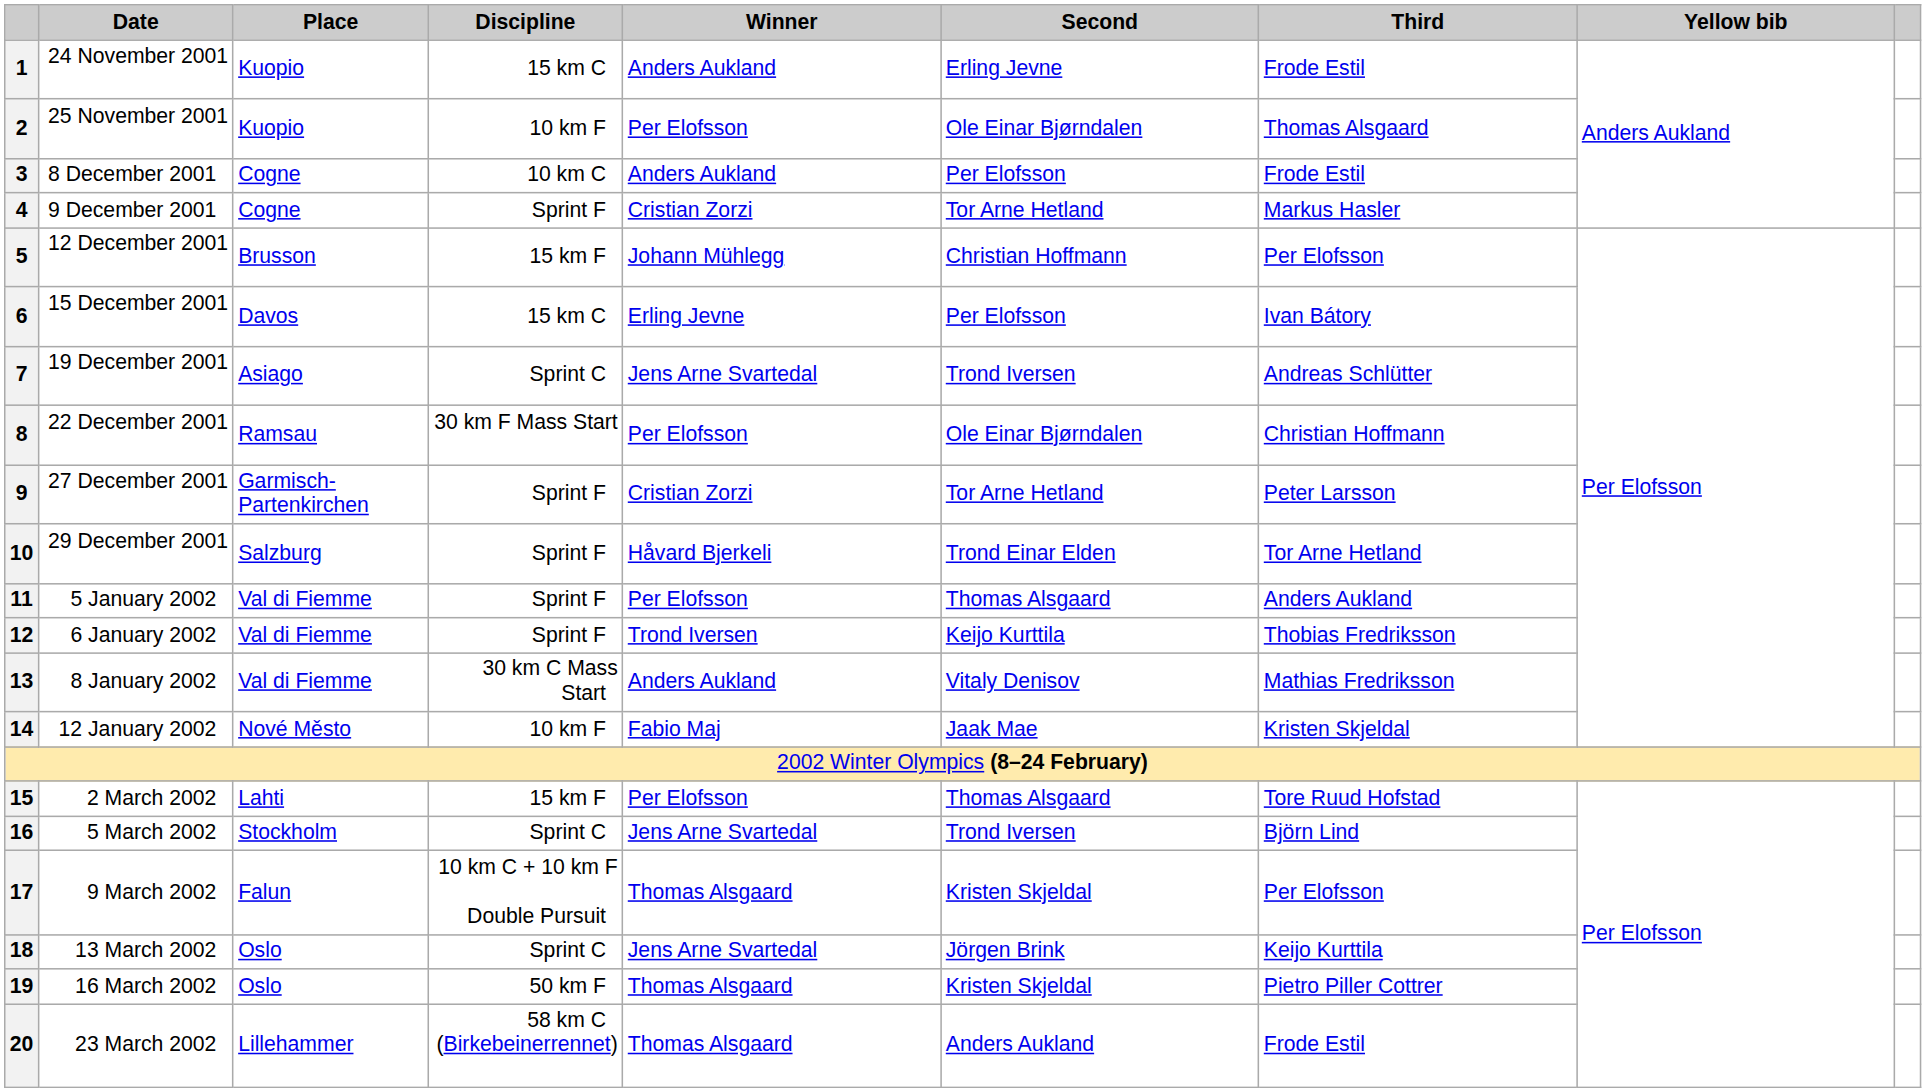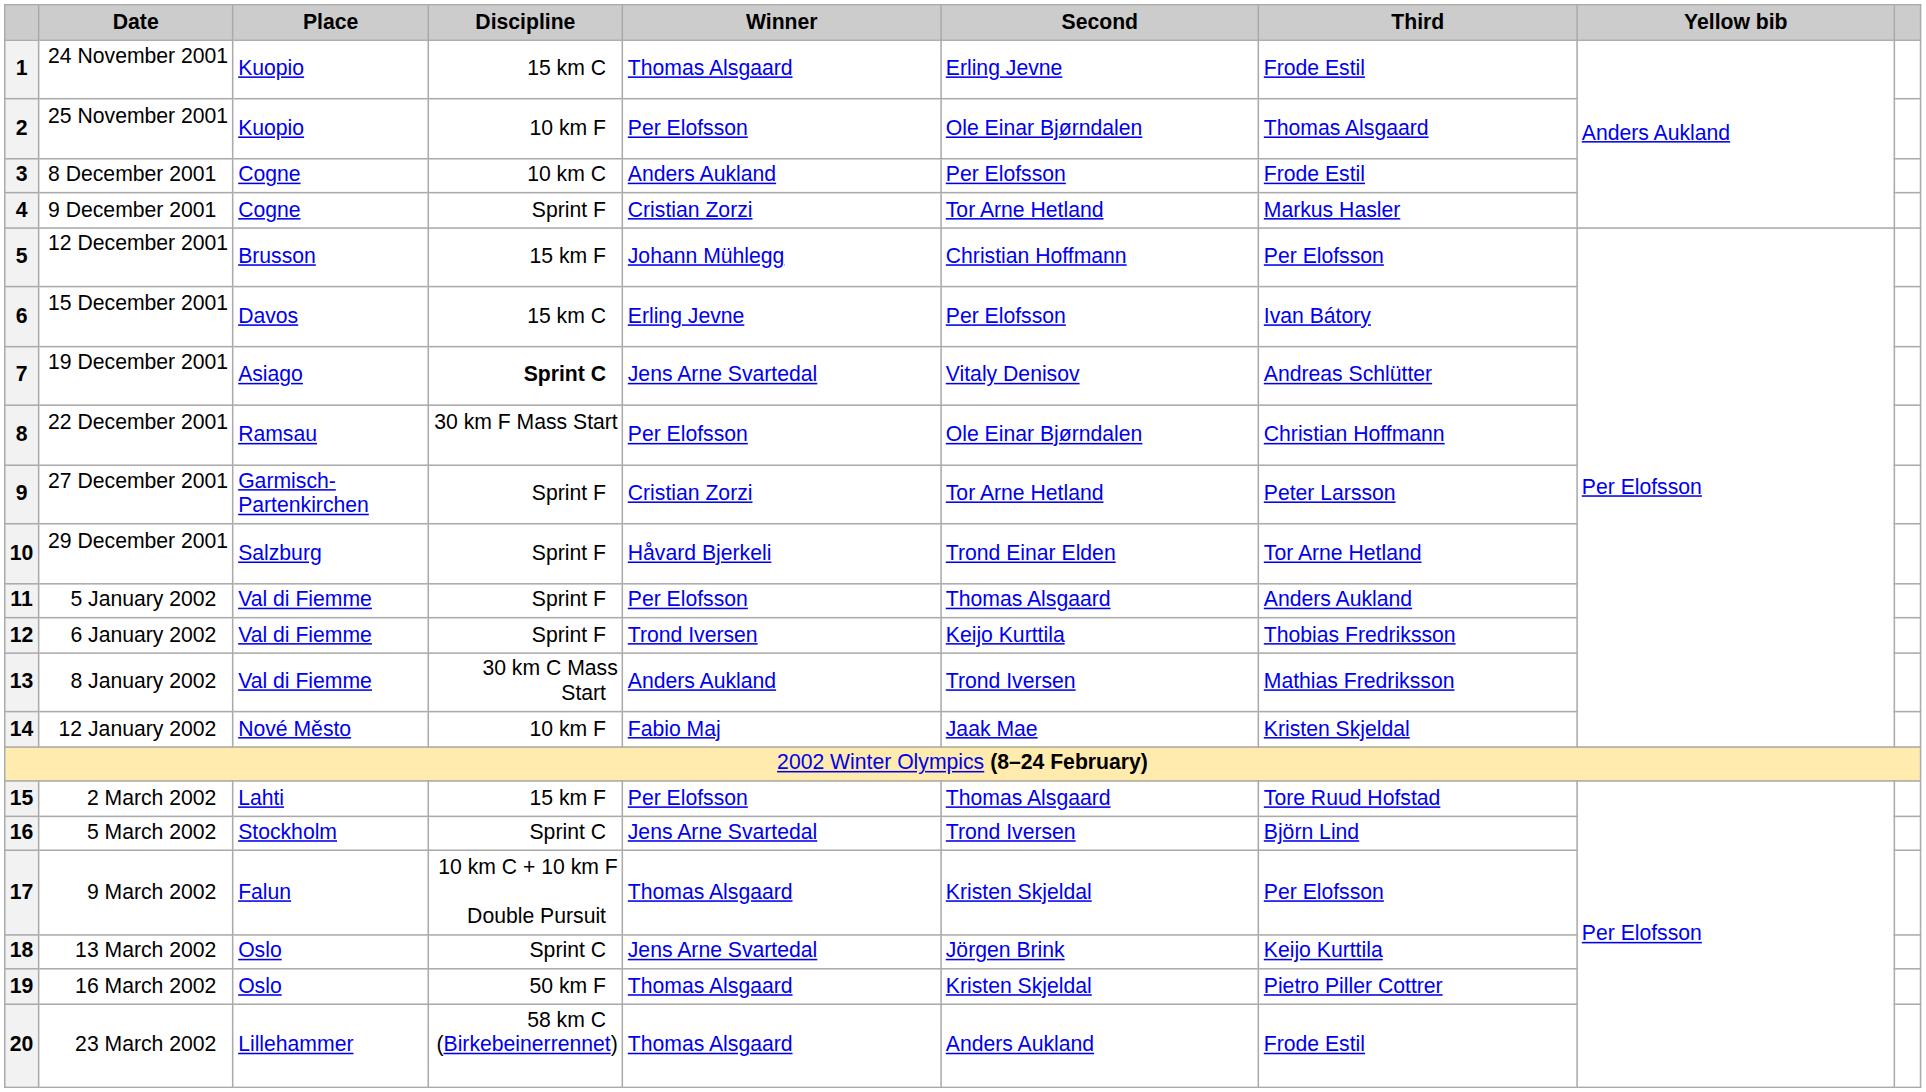 <table class="wikitable plainrowheaders" style="background:#fff; font-size:86%; line-height:16px; border:grey solid 1px; border-collapse:collapse;">
 <tr style="background:#ccc; text-align:center;">
 <th scope="col" style="background:#ccc; width=20 px;"></th>
 <th scope="col" style="background:#ccc; width:120px;">Date</th>
 <th scope="col" style="background:#ccc; width:120px;">Place</th>
 <th scope="col" style="background:#ccc; width:120px;">Discipline</th>
 <th scope="col" style="background:#ccc; width:200px;">Winner</th>
 <th scope="col" style="background:#ccc; width:200px;">Second</th>
 <th scope="col" style="background:#ccc; width:200px;">Third</th>
 <th scope="col" style="background:#ccc; width:200px;">Yellow bib</th>
 <th scope="col" style="background:#ccc; width:10px;"></th>
 </tr>
 <tr>
 <th>1</th>
 <td align=right>24 November 2001  </td>
 <td> <a href='#'>Kuopio</a></td>
 <td align=right>15 km C  </td>
-<td> <a href='#'>Anders Aukland</a></td>
+<td> <a href='#'>Thomas Alsgaard</a></td>
 <td> <a href='#'>Erling Jevne</a></td>
 <td> <a href='#'>Frode Estil</a></td>
 <td rowspan="4"> <a href='#'>Anders Aukland</a></td>
 <td></td>
 </tr>
 <tr>
 <th>2</th>
 <td align=right>25 November 2001  </td>
 <td> <a href='#'>Kuopio</a></td>
 <td align=right>10 km F  </td>
 <td> <a href='#'>Per Elofsson</a></td>
 <td> <a href='#'>Ole Einar Bjørndalen</a></td>
 <td> <a href='#'>Thomas Alsgaard</a></td>
 <td></td>
 </tr>
 <tr>
 <th>3</th>
 <td align=right>8 December 2001  </td>
 <td> <a href='#'>Cogne</a></td>
 <td align=right>10 km C  </td>
 <td> <a href='#'>Anders Aukland</a></td>
 <td> <a href='#'>Per Elofsson</a></td>
 <td> <a href='#'>Frode Estil</a></td>
 <td></td>
 </tr>
 <tr>
 <th>4</th>
 <td align=right>9 December 2001  </td>
 <td> <a href='#'>Cogne</a></td>
 <td align=right>Sprint F  </td>
 <td> <a href='#'>Cristian Zorzi</a></td>
 <td> <a href='#'>Tor Arne Hetland</a></td>
 <td> <a href='#'>Markus Hasler</a></td>
 <td></td>
 </tr>
 <tr>
 <th>5</th>
 <td align=right>12 December 2001  </td>
 <td> <a href='#'>Brusson</a></td>
 <td align=right>15 km F  </td>
 <td> <a href='#'>Johann Mühlegg</a></td>
 <td> <a href='#'>Christian Hoffmann</a></td>
 <td> <a href='#'>Per Elofsson</a></td>
 <td rowspan="10"> <a href='#'>Per Elofsson</a></td>
 <td></td>
 </tr>
 <tr>
 <th>6</th>
 <td align=right>15 December 2001  </td>
 <td> <a href='#'>Davos</a></td>
 <td align=right>15 km C  </td>
 <td> <a href='#'>Erling Jevne</a></td>
 <td> <a href='#'>Per Elofsson</a></td>
 <td> <a href='#'>Ivan Bátory</a></td>
 <td></td>
 </tr>
 <tr>
 <th>7</th>
 <td align=right>19 December 2001  </td>
 <td> <a href='#'>Asiago</a></td>
-<td align=right>Sprint C  </td>
+<td align=right><strong>Sprint C  </strong></td>
 <td> <a href='#'>Jens Arne Svartedal</a></td>
-<td> <a href='#'>Trond Iversen</a></td>
+<td> <a href='#'>Vitaly Denisov</a></td>
 <td> <a href='#'>Andreas Schlütter</a></td>
 <td></td>
 </tr>
 <tr>
 <th>8</th>
 <td align=right>22 December 2001  </td>
 <td> <a href='#'>Ramsau</a></td>
 <td align=right>30 km F Mass Start  </td>
 <td> <a href='#'>Per Elofsson</a></td>
 <td> <a href='#'>Ole Einar Bjørndalen</a></td>
 <td> <a href='#'>Christian Hoffmann</a></td>
 <td></td>
 </tr>
 <tr>
 <th>9</th>
 <td align=right>27 December 2001  </td>
 <td> <a href='#'>Garmisch-Partenkirchen</a></td>
 <td align=right>Sprint F  </td>
 <td> <a href='#'>Cristian Zorzi</a></td>
 <td> <a href='#'>Tor Arne Hetland</a></td>
 <td> <a href='#'>Peter Larsson</a></td>
 <td></td>
 </tr>
 <tr>
 <th>10</th>
 <td align=right>29 December 2001  </td>
 <td> <a href='#'>Salzburg</a></td>
 <td align=right>Sprint F  </td>
 <td> <a href='#'>Håvard Bjerkeli</a></td>
 <td> <a href='#'>Trond Einar Elden</a></td>
 <td> <a href='#'>Tor Arne Hetland</a></td>
 <td></td>
 </tr>
 <tr>
 <th>11</th>
 <td align=right>5 January 2002  </td>
 <td> <a href='#'>Val di Fiemme</a></td>
 <td align=right>Sprint F  </td>
 <td> <a href='#'>Per Elofsson</a></td>
 <td> <a href='#'>Thomas Alsgaard</a></td>
 <td> <a href='#'>Anders Aukland</a></td>
 <td></td>
 </tr>
 <tr>
 <th>12</th>
 <td align=right>6 January 2002  </td>
 <td> <a href='#'>Val di Fiemme</a></td>
 <td align=right>Sprint F  </td>
 <td> <a href='#'>Trond Iversen</a></td>
 <td> <a href='#'>Keijo Kurttila</a></td>
 <td> <a href='#'>Thobias Fredriksson</a></td>
 <td></td>
 </tr>
 <tr>
 <th>13</th>
 <td align=right>8 January 2002  </td>
 <td> <a href='#'>Val di Fiemme</a></td>
 <td align=right>30 km C Mass Start  </td>
 <td> <a href='#'>Anders Aukland</a></td>
-<td> <a href='#'>Vitaly Denisov</a></td>
+<td> <a href='#'>Trond Iversen</a></td>
 <td> <a href='#'>Mathias Fredriksson</a></td>
 <td></td>
 </tr>
 <tr>
 <th>14</th>
 <td align=right>12 January 2002  </td>
 <td> <a href='#'>Nové Město</a></td>
 <td align=right>10 km F  </td>
 <td> <a href='#'>Fabio Maj</a></td>
 <td> <a href='#'>Jaak Mae</a></td>
 <td> <a href='#'>Kristen Skjeldal</a></td>
 <td></td>
 </tr>
 <tr style="background:#FFEBAD">
 <td colspan="9" align="center"><a href='#'>2002 Winter Olympics</a> <strong>(8–24 February)</strong></td>
 </tr>
 <tr>
 <th>15</th>
 <td align=right>2 March 2002  </td>
 <td> <a href='#'>Lahti</a></td>
 <td align=right>15 km F  </td>
 <td> <a href='#'>Per Elofsson</a></td>
 <td> <a href='#'>Thomas Alsgaard</a></td>
 <td> <a href='#'>Tore Ruud Hofstad</a></td>
 <td rowspan="6"> <a href='#'>Per Elofsson</a></td>
 <td></td>
 </tr>
 <tr>
 <th>16</th>
 <td align=right>5 March 2002  </td>
 <td> <a href='#'>Stockholm</a></td>
 <td align=right>Sprint C  </td>
 <td> <a href='#'>Jens Arne Svartedal</a></td>
 <td> <a href='#'>Trond Iversen</a></td>
 <td> <a href='#'>Björn Lind</a></td>
 <td></td>
 </tr>
 <tr>
 <th>17</th>
 <td align=right>9 March 2002  </td>
 <td> <a href='#'>Falun</a></td>
 <td align=right>10 km C + 10 km F  <br>Double Pursuit  </td>
 <td> <a href='#'>Thomas Alsgaard</a></td>
 <td> <a href='#'>Kristen Skjeldal</a></td>
 <td> <a href='#'>Per Elofsson</a></td>
 <td></td>
 </tr>
 <tr>
 <th>18</th>
 <td align=right>13 March 2002  </td>
 <td> <a href='#'>Oslo</a></td>
 <td align=right>Sprint C  </td>
 <td> <a href='#'>Jens Arne Svartedal</a></td>
 <td> <a href='#'>Jörgen Brink</a></td>
 <td> <a href='#'>Keijo Kurttila</a></td>
 <td></td>
 </tr>
 <tr>
 <th>19</th>
 <td align=right>16 March 2002  </td>
 <td> <a href='#'>Oslo</a></td>
 <td align=right>50 km F  </td>
 <td> <a href='#'>Thomas Alsgaard</a></td>
 <td> <a href='#'>Kristen Skjeldal</a></td>
 <td> <a href='#'>Pietro Piller Cottrer</a></td>
 <td></td>
 </tr>
 <tr>
 <th>20</th>
 <td align=right>23 March 2002  </td>
 <td> <a href='#'>Lillehammer</a></td>
 <td align=right>58 km C  <br>(<a href='#'>Birkebeinerrennet</a>)  </td>
 <td> <a href='#'>Thomas Alsgaard</a></td>
 <td> <a href='#'>Anders Aukland</a></td>
 <td> <a href='#'>Frode Estil</a></td>
 <td></td>
 </tr>
 </table>
